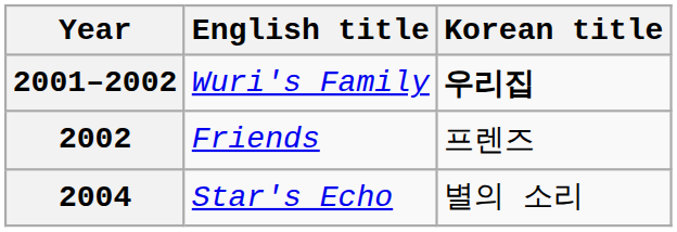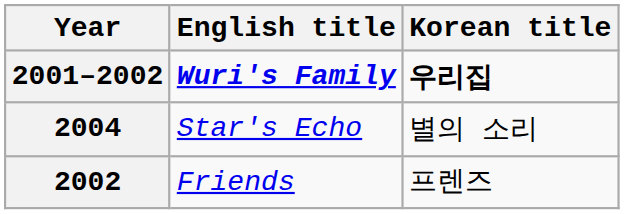 <table class="wikitable sortable plainrowheaders">
 <tr>
 <th scope="col">Year</th>
 <th scope="col">English title</th>
 <th scope="col">Korean title</th>
 </tr>
 <tr>
 <th scope="row">2001–2002</th>
-<td><em><a href='#'>Wuri's Family</a></em></td>
+<td><strong><em><a href='#'>Wuri's Family</a></em></strong></td>
 <td><strong>우리집</strong></td>
+</tr>
+<tr>
+<th scope="row">2004</th>
+<td><em><a href='#'>Star's Echo</a></em></td>
+<td>별의 소리</td>
 </tr>
 <tr>
 <th scope="row">2002</th>
 <td><em><a href='#'>Friends</a></em></td>
 <td>프렌즈</td>
 </tr>
-<tr>
-<th scope="row">2004</th>
-<td><em><a href='#'>Star's Echo</a></em></td>
-<td>별의 소리</td>
-</tr>
 </table>
